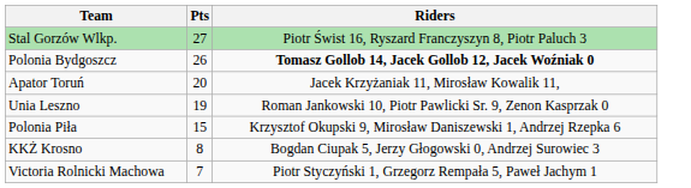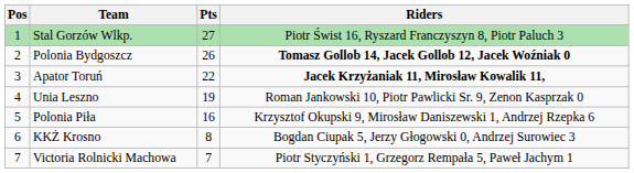 <table class="wikitable" style="font-size: 100%">
 <tr>
+<th width=20>Pos</th>
 <th width=200>Team</th>
 <th width=20>Pts</th>
 <th width=500>Riders</th>
 </tr>
 <tr align=center style="background:#ACE1AF;">
+<td>1</td>
 <td align="left">Stal Gorzów Wlkp.</td>
 <td>27</td>
 <td>Piotr Świst 16, Ryszard Franczyszyn 8, Piotr Paluch 3</td>
 </tr>
 <tr align=center>
+<td>2</td>
 <td align="left">Polonia Bydgoszcz</td>
 <td>26</td>
 <td><strong>Tomasz Gollob 14, Jacek Gollob 12, Jacek Woźniak 0</strong></td>
 </tr>
 <tr align=center>
+<td>3</td>
 <td align="left">Apator Toruń</td>
-<td>20</td>
-<td>Jacek Krzyżaniak 11, Mirosław Kowalik 11,</td>
+<td>22</td>
+<td><strong>Jacek Krzyżaniak 11, Mirosław Kowalik 11,</strong></td>
 </tr>
 <tr align=center>
+<td>4</td>
 <td align="left">Unia Leszno</td>
 <td>19</td>
 <td>Roman Jankowski 10, Piotr Pawlicki Sr. 9, Zenon Kasprzak 0</td>
 </tr>
 <tr align=center>
+<td>5</td>
 <td align="left">Polonia Piła</td>
-<td>15</td>
+<td>16</td>
 <td>Krzysztof Okupski 9, Mirosław Daniszewski 1, Andrzej Rzepka 6</td>
 </tr>
 <tr align=center>
+<td>6</td>
 <td align="left">KKŻ Krosno</td>
 <td>8</td>
 <td>Bogdan Ciupak 5, Jerzy Głogowski 0, Andrzej Surowiec 3</td>
 </tr>
 <tr align=center>
+<td>7</td>
 <td align="left">Victoria Rolnicki Machowa</td>
 <td>7</td>
 <td>Piotr Styczyński 1, Grzegorz Rempała 5, Paweł Jachym 1</td>
 </tr>
 </table>
